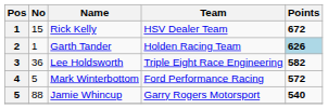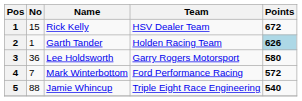 <table class="wikitable" style="font-size: 85%;">
 <tr>
 <th>Pos</th>
 <th>No</th>
 <th>Name</th>
 <th>Team</th>
 <th>Points</th>
 </tr>
 <tr>
 <th>1</th>
 <td>15</td>
 <td> <a href='#'>Rick Kelly</a></td>
 <td><a href='#'>HSV Dealer Team</a></td>
 <td><strong>672</strong></td>
 </tr>
 <tr>
 <th>2</th>
 <td>1</td>
 <td> <a href='#'>Garth Tander</a></td>
 <td><a href='#'>Holden Racing Team</a></td>
 <td style="background: lightblue;"><strong>626</strong></td>
 </tr>
 <tr>
 <th>3</th>
 <td>36</td>
 <td> <a href='#'>Lee Holdsworth</a></td>
-<td><a href='#'>Triple Eight Race Engineering</a></td>
-<td><strong>582</strong></td>
+<td><a href='#'>Garry Rogers Motorsport</a></td>
+<td><strong>580</strong></td>
 </tr>
 <tr>
 <th>4</th>
-<td>5</td>
+<td>7</td>
 <td> <a href='#'>Mark Winterbottom</a></td>
 <td><a href='#'>Ford Performance Racing</a></td>
 <td><strong>572</strong></td>
 </tr>
 <tr>
 <th>5</th>
 <td>88</td>
 <td> <a href='#'>Jamie Whincup</a></td>
-<td><a href='#'>Garry Rogers Motorsport</a></td>
+<td><a href='#'>Triple Eight Race Engineering</a></td>
 <td><strong>540</strong></td>
 </tr>
 <tr>
 </tr>
 </table>
